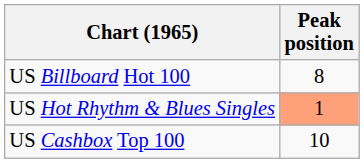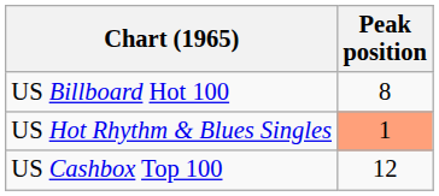 <table class="wikitable sortable">
 <tr>
 <th>Chart (1965)</th>
 <th>Peak<br>position</th>
 </tr>
 <tr>
 <td>US <em><a href='#'>Billboard</a></em> <a href='#'>Hot 100</a></td>
 <td style="text-align:center;">8</td>
 </tr>
 <tr>
 <td>US <em><a href='#'>Hot Rhythm & Blues Singles</a></em></td>
 <td style="background: lightsalmon; text-align:center;">1</td>
 </tr>
 <tr>
 <td>US <em><a href='#'>Cashbox</a></em> <a href='#'>Top 100</a></td>
-<td style="text-align:center;">10</td>
+<td style="text-align:center;">12</td>
 </tr>
 </table>
